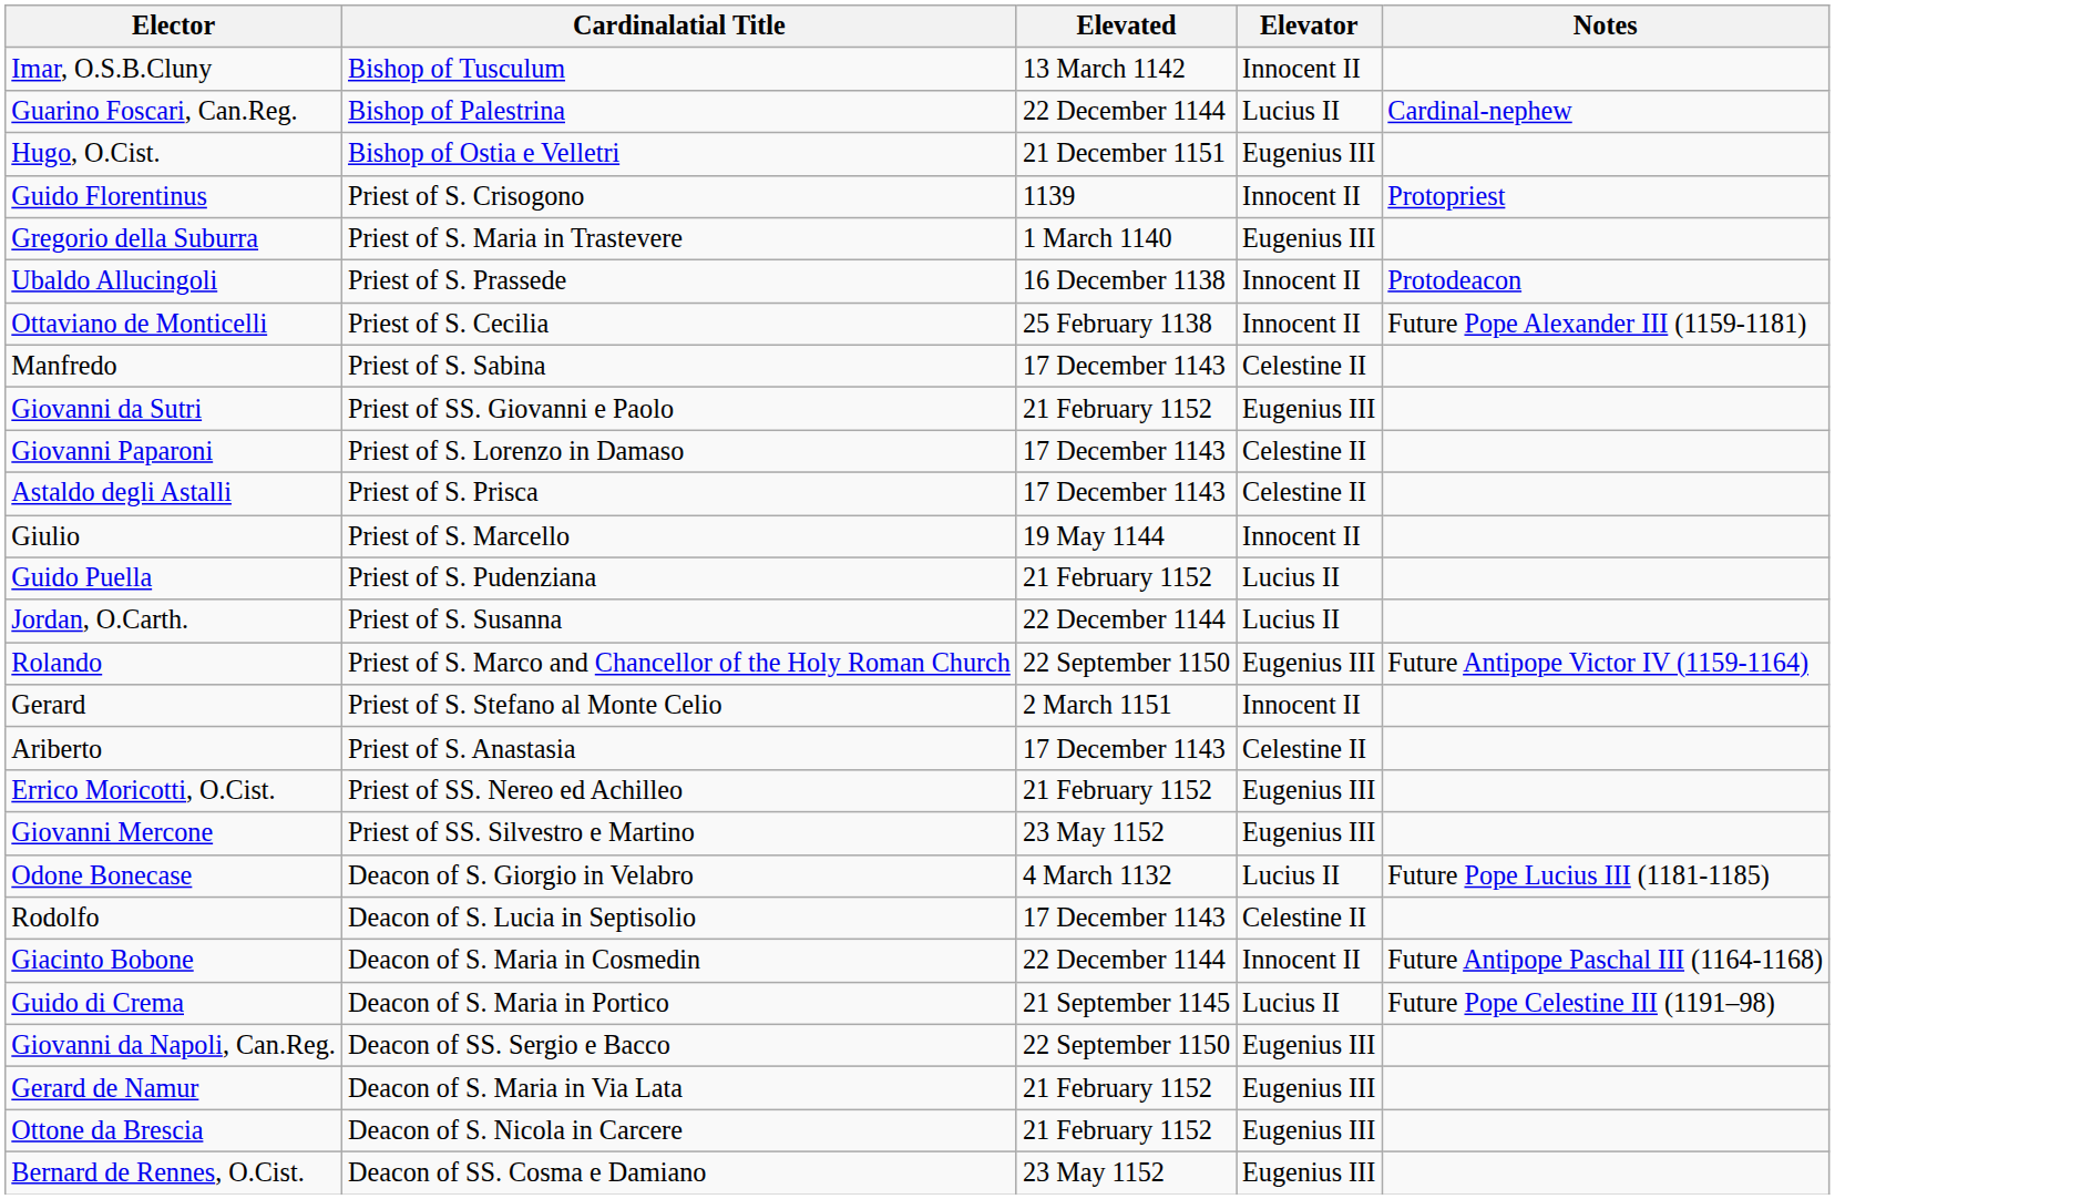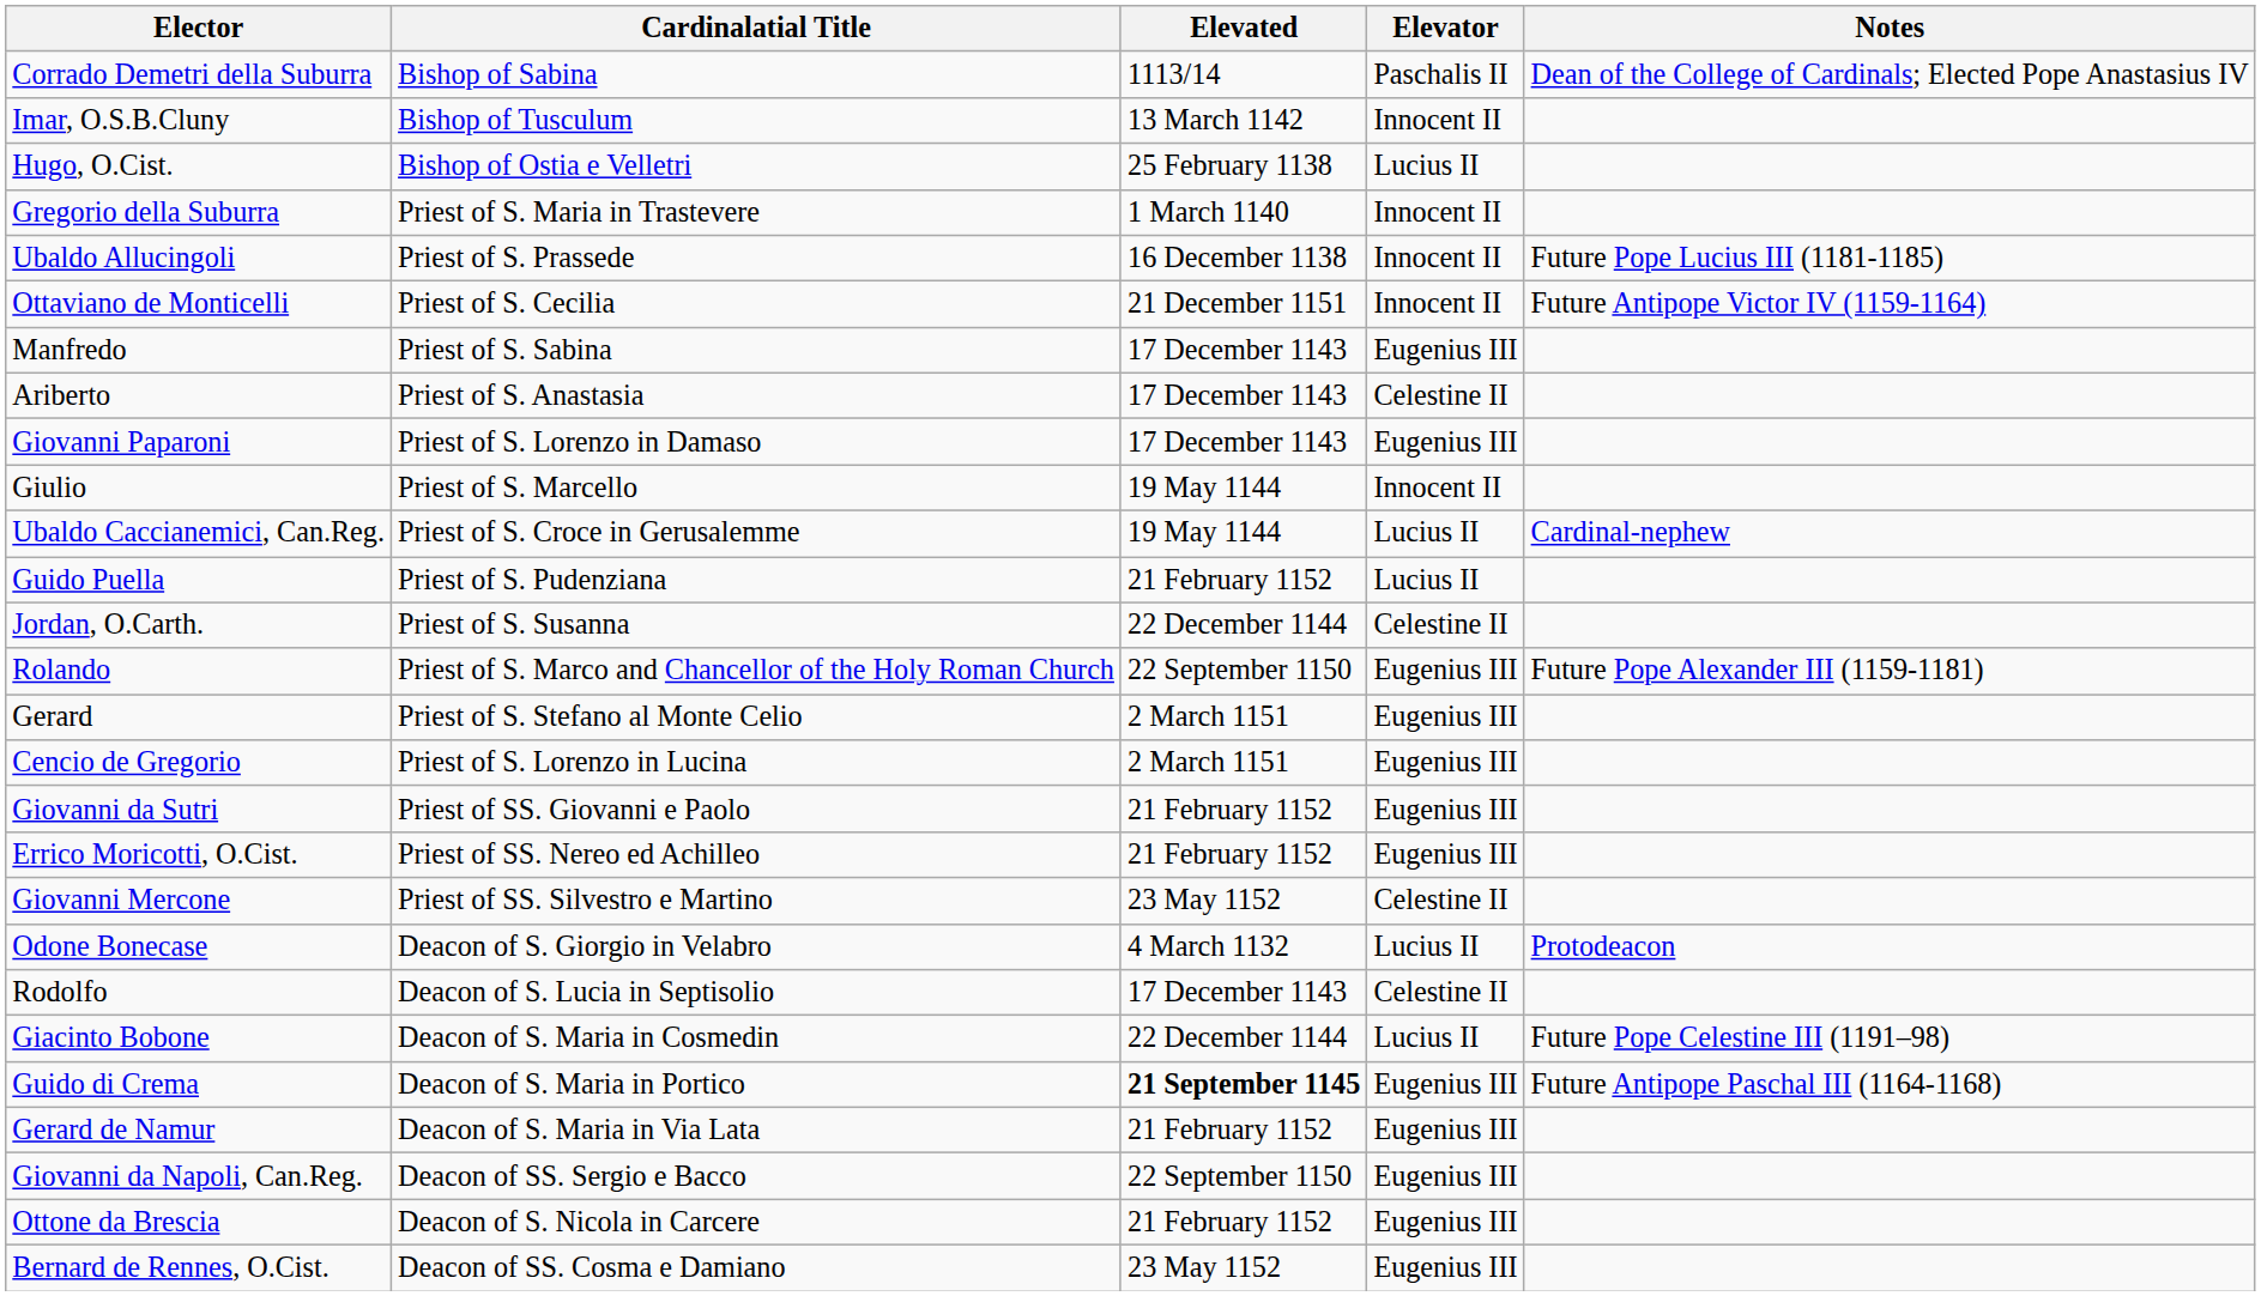 <table class="wikitable sortable">
 <tr>
 <th width="*">Elector</th>
 <th width="*">Cardinalatial Title</th>
 <th width="*">Elevated</th>
 <th width="*">Elevator</th>
 <th width="*">Notes</th>
 </tr>
 <tr valign="top">
+<td><a href='#'>Corrado Demetri della Suburra</a></td>
+<td><a href='#'>Bishop of Sabina</a></td>
+<td>1113/14</td>
+<td>Paschalis II</td>
+<td><a href='#'>Dean of the College of Cardinals</a>; Elected Pope Anastasius IV</td>
+</tr>
+<tr valign="top">
 <td><a href='#'>Imar</a>, O.S.B.Cluny</td>
 <td><a href='#'>Bishop of Tusculum</a></td>
 <td>13 March 1142</td>
 <td>Innocent II</td>
 <td></td>
 </tr>
 <tr valign="top">
-<td><a href='#'>Guarino Foscari</a>, Can.Reg.</td>
-<td><a href='#'>Bishop of Palestrina</a></td>
-<td>22 December 1144</td>
-<td>Lucius II</td>
-<td><a href='#'>Cardinal-nephew</a></td>
-</tr>
-<tr valign="top">
 <td><a href='#'>Hugo</a>, O.Cist.</td>
 <td><a href='#'>Bishop of Ostia e Velletri</a></td>
-<td>21 December 1151</td>
-<td>Eugenius III</td>
+<td>25 February 1138</td>
+<td>Lucius II</td>
 <td></td>
-</tr>
-<tr valign="top">
-<td><a href='#'>Guido Florentinus</a></td>
-<td>Priest of S. Crisogono</td>
-<td>1139</td>
-<td>Innocent II</td>
-<td><a href='#'>Protopriest</a></td>
 </tr>
 <tr valign="top">
 <td><a href='#'>Gregorio della Suburra</a></td>
 <td>Priest of S. Maria in Trastevere</td>
 <td>1 March 1140</td>
-<td>Eugenius III</td>
+<td>Innocent II</td>
 <td></td>
 </tr>
 <tr valign="top">
 <td><a href='#'>Ubaldo Allucingoli</a></td>
 <td>Priest of S. Prassede</td>
 <td>16 December 1138</td>
 <td>Innocent II</td>
-<td><a href='#'>Protodeacon</a></td>
+<td>Future <a href='#'>Pope Lucius III</a> (1181-1185)</td>
 </tr>
 <tr valign="top">
 <td><a href='#'>Ottaviano de Monticelli</a></td>
 <td>Priest of S. Cecilia</td>
-<td>25 February 1138</td>
+<td>21 December 1151</td>
 <td>Innocent II</td>
-<td>Future <a href='#'>Pope Alexander III</a> (1159-1181)</td>
+<td>Future <a href='#'>Antipope Victor IV (1159-1164)</a></td>
 </tr>
 <tr valign="top">
 <td>Manfredo</td>
 <td>Priest of S. Sabina</td>
 <td>17 December 1143</td>
-<td>Celestine II</td>
+<td>Eugenius III</td>
 <td></td>
 </tr>
 <tr valign="top">
-<td><a href='#'>Giovanni da Sutri</a></td>
-<td>Priest of SS. Giovanni e Paolo</td>
-<td>21 February 1152</td>
-<td>Eugenius III</td>
+<td>Ariberto</td>
+<td>Priest of S. Anastasia</td>
+<td>17 December 1143</td>
+<td>Celestine II</td>
 <td></td>
 </tr>
 <tr valign="top">
 <td><a href='#'>Giovanni Paparoni</a></td>
 <td>Priest of S. Lorenzo in Damaso</td>
 <td>17 December 1143</td>
-<td>Celestine II</td>
-<td></td>
-</tr>
-<tr valign="top">
-<td><a href='#'>Astaldo degli Astalli</a></td>
-<td>Priest of S. Prisca</td>
-<td>17 December 1143</td>
-<td>Celestine II</td>
+<td>Eugenius III</td>
 <td></td>
 </tr>
 <tr valign="top">
 <td>Giulio</td>
 <td>Priest of S. Marcello</td>
 <td>19 May 1144</td>
 <td>Innocent II</td>
 <td></td>
+</tr>
+<tr valign="top">
+<td><a href='#'>Ubaldo Caccianemici</a>, Can.Reg.</td>
+<td>Priest of S. Croce in Gerusalemme</td>
+<td>19 May 1144</td>
+<td>Lucius II</td>
+<td><a href='#'>Cardinal-nephew</a></td>
 </tr>
 <tr valign="top">
 <td><a href='#'>Guido Puella</a></td>
 <td>Priest of S. Pudenziana</td>
 <td>21 February 1152</td>
 <td>Lucius II</td>
 <td></td>
 </tr>
 <tr valign="top">
 <td><a href='#'>Jordan</a>, O.Carth.</td>
 <td>Priest of S. Susanna</td>
 <td>22 December 1144</td>
-<td>Lucius II</td>
+<td>Celestine II</td>
 <td></td>
 </tr>
 <tr valign="top">
 <td><a href='#'>Rolando</a></td>
 <td>Priest of S. Marco and <a href='#'>Chancellor of the Holy Roman Church</a></td>
 <td>22 September 1150</td>
 <td>Eugenius III</td>
-<td>Future <a href='#'>Antipope Victor IV (1159-1164)</a></td>
+<td>Future <a href='#'>Pope Alexander III</a> (1159-1181)</td>
 </tr>
 <tr valign="top">
 <td>Gerard</td>
 <td>Priest of S. Stefano al Monte Celio</td>
 <td>2 March 1151</td>
-<td>Innocent II</td>
+<td>Eugenius III</td>
 <td></td>
 </tr>
 <tr valign="top">
-<td>Ariberto</td>
-<td>Priest of S. Anastasia</td>
-<td>17 December 1143</td>
-<td>Celestine II</td>
+<td><a href='#'>Cencio de Gregorio</a></td>
+<td>Priest of S. Lorenzo in Lucina</td>
+<td>2 March 1151</td>
+<td>Eugenius III</td>
+<td></td>
+</tr>
+<tr valign="top">
+<td><a href='#'>Giovanni da Sutri</a></td>
+<td>Priest of SS. Giovanni e Paolo</td>
+<td>21 February 1152</td>
+<td>Eugenius III</td>
 <td></td>
 </tr>
 <tr valign="top">
 <td><a href='#'>Errico Moricotti</a>, O.Cist.</td>
 <td>Priest of SS. Nereo ed Achilleo</td>
 <td>21 February 1152</td>
 <td>Eugenius III</td>
 <td></td>
 </tr>
 <tr valign="top">
 <td><a href='#'>Giovanni Mercone</a></td>
 <td>Priest of SS. Silvestro e Martino</td>
 <td>23 May 1152</td>
-<td>Eugenius III</td>
+<td>Celestine II</td>
 <td></td>
 </tr>
 <tr valign="top">
 <td><a href='#'>Odone Bonecase</a></td>
 <td>Deacon of S. Giorgio in Velabro</td>
 <td>4 March 1132</td>
 <td>Lucius II</td>
-<td>Future <a href='#'>Pope Lucius III</a> (1181-1185)</td>
+<td><a href='#'>Protodeacon</a></td>
 </tr>
 <tr valign="top">
 <td>Rodolfo</td>
 <td>Deacon of S. Lucia in Septisolio</td>
 <td>17 December 1143</td>
 <td>Celestine II</td>
 <td></td>
 </tr>
 <tr valign="top">
 <td><a href='#'>Giacinto Bobone</a></td>
 <td>Deacon of S. Maria in Cosmedin</td>
 <td>22 December 1144</td>
-<td>Innocent II</td>
-<td>Future <a href='#'>Antipope Paschal III</a> (1164-1168)</td>
+<td>Lucius II</td>
+<td>Future <a href='#'>Pope Celestine III</a> (1191–98)</td>
 </tr>
 <tr valign="top">
 <td><a href='#'>Guido di Crema</a></td>
 <td>Deacon of S. Maria in Portico</td>
-<td>21 September 1145</td>
-<td>Lucius II</td>
-<td>Future <a href='#'>Pope Celestine III</a> (1191–98)</td>
+<td><strong>21 September 1145</strong></td>
+<td>Eugenius III</td>
+<td>Future <a href='#'>Antipope Paschal III</a> (1164-1168)</td>
+</tr>
+<tr valign="top">
+<td><a href='#'>Gerard de Namur</a></td>
+<td>Deacon of S. Maria in Via Lata</td>
+<td>21 February 1152</td>
+<td>Eugenius III</td>
+<td></td>
 </tr>
 <tr valign="top">
 <td><a href='#'>Giovanni da Napoli</a>, Can.Reg.</td>
 <td>Deacon of SS. Sergio e Bacco</td>
 <td>22 September 1150</td>
-<td>Eugenius III</td>
-<td></td>
-</tr>
-<tr valign="top">
-<td><a href='#'>Gerard de Namur</a></td>
-<td>Deacon of S. Maria in Via Lata</td>
-<td>21 February 1152</td>
 <td>Eugenius III</td>
 <td></td>
 </tr>
 <tr valign="top">
 <td><a href='#'>Ottone da Brescia</a></td>
 <td>Deacon of S. Nicola in Carcere</td>
 <td>21 February 1152</td>
 <td>Eugenius III</td>
 <td></td>
 </tr>
 <tr valign="top">
 <td><a href='#'>Bernard de Rennes</a>, O.Cist.</td>
 <td>Deacon of SS. Cosma e Damiano</td>
 <td>23 May 1152</td>
 <td>Eugenius III</td>
 <td></td>
 </tr>
 </table>
